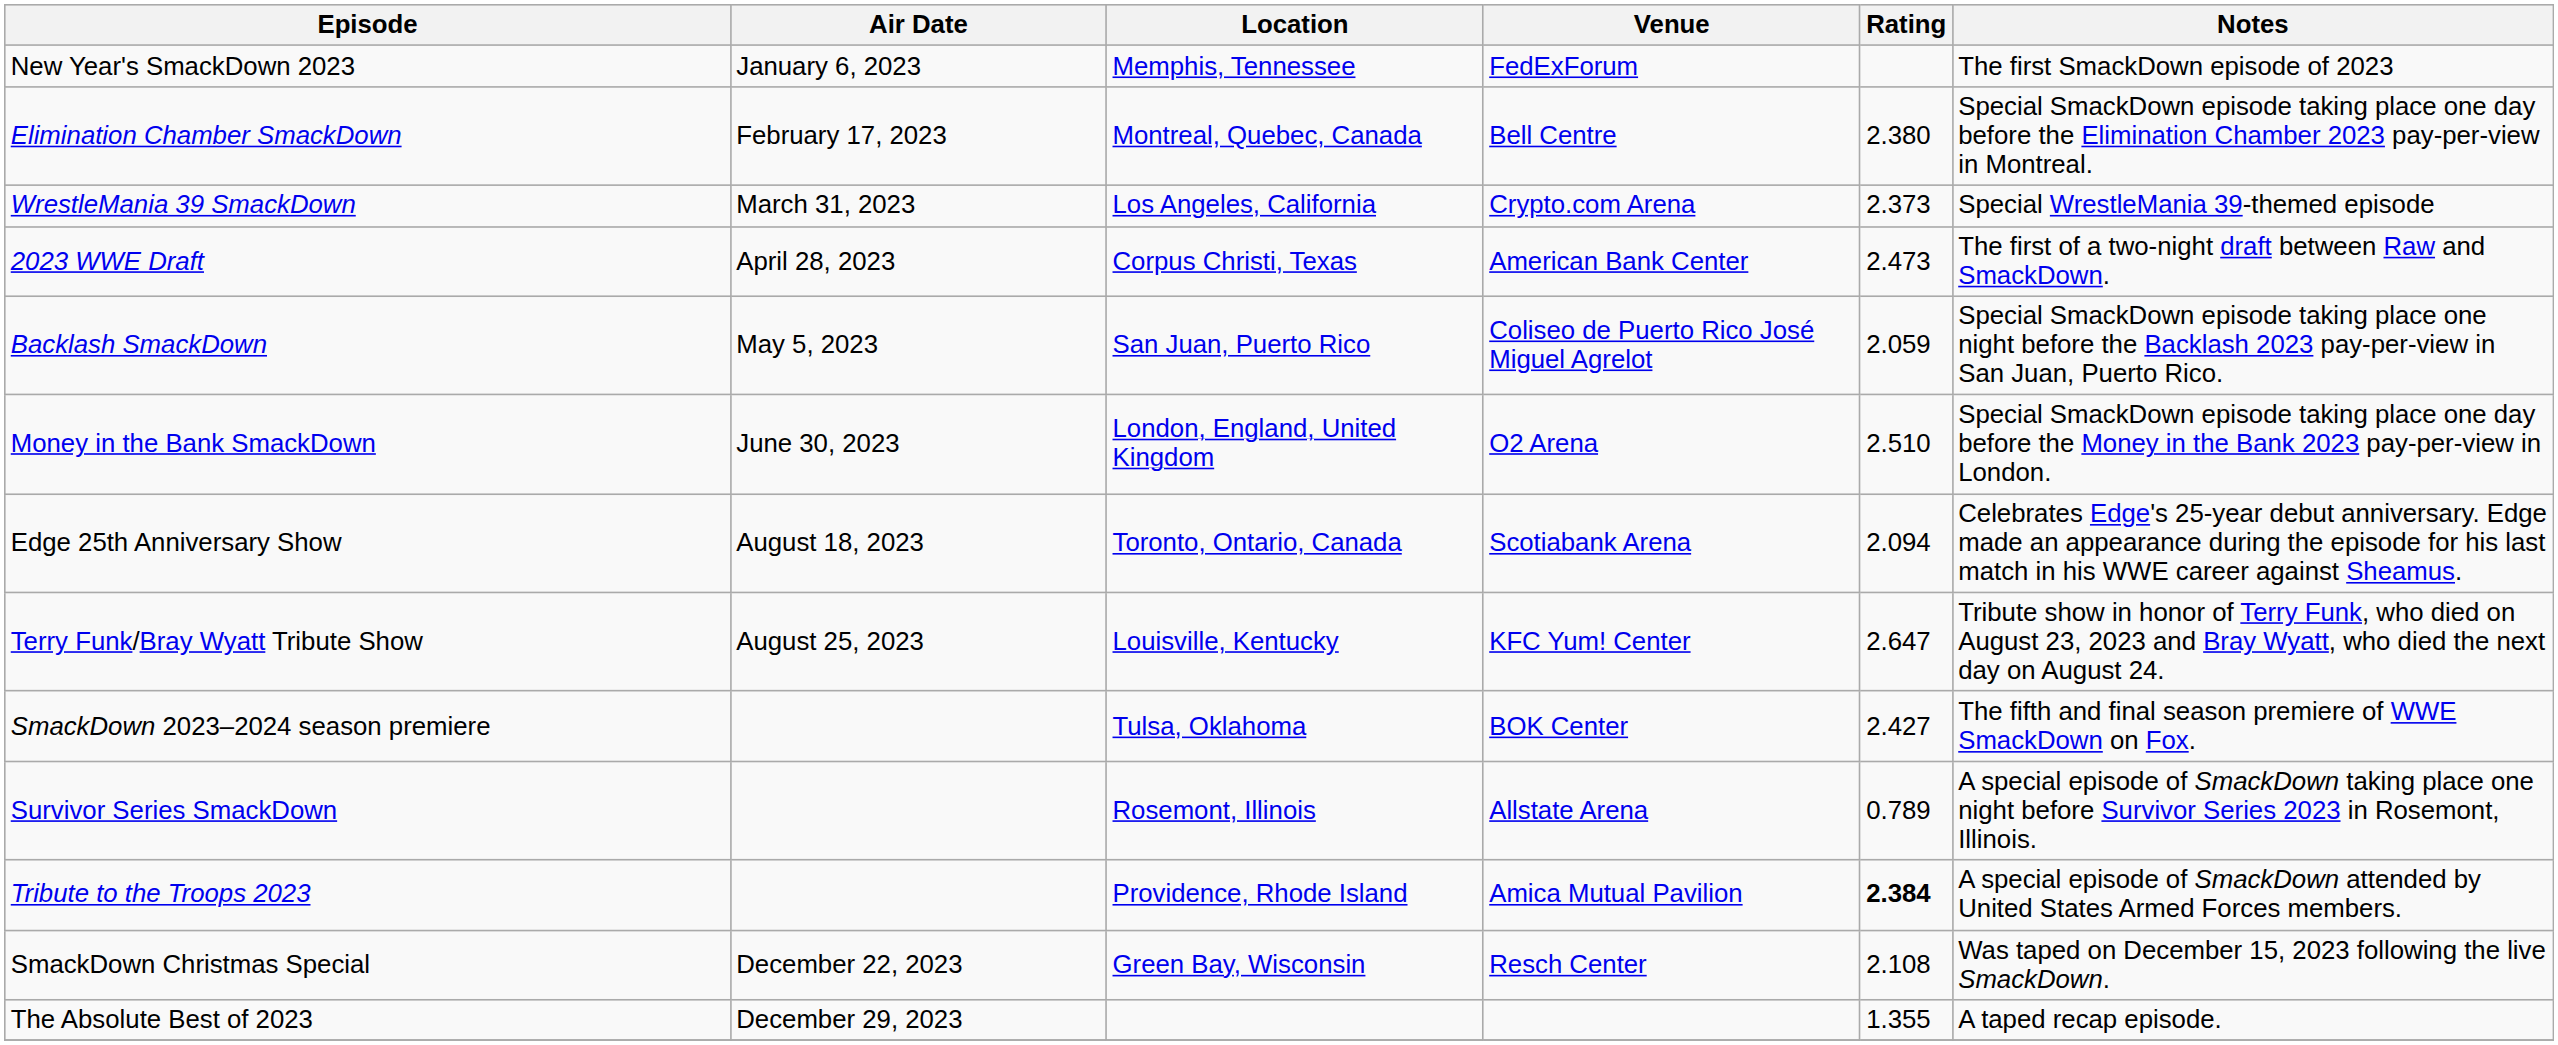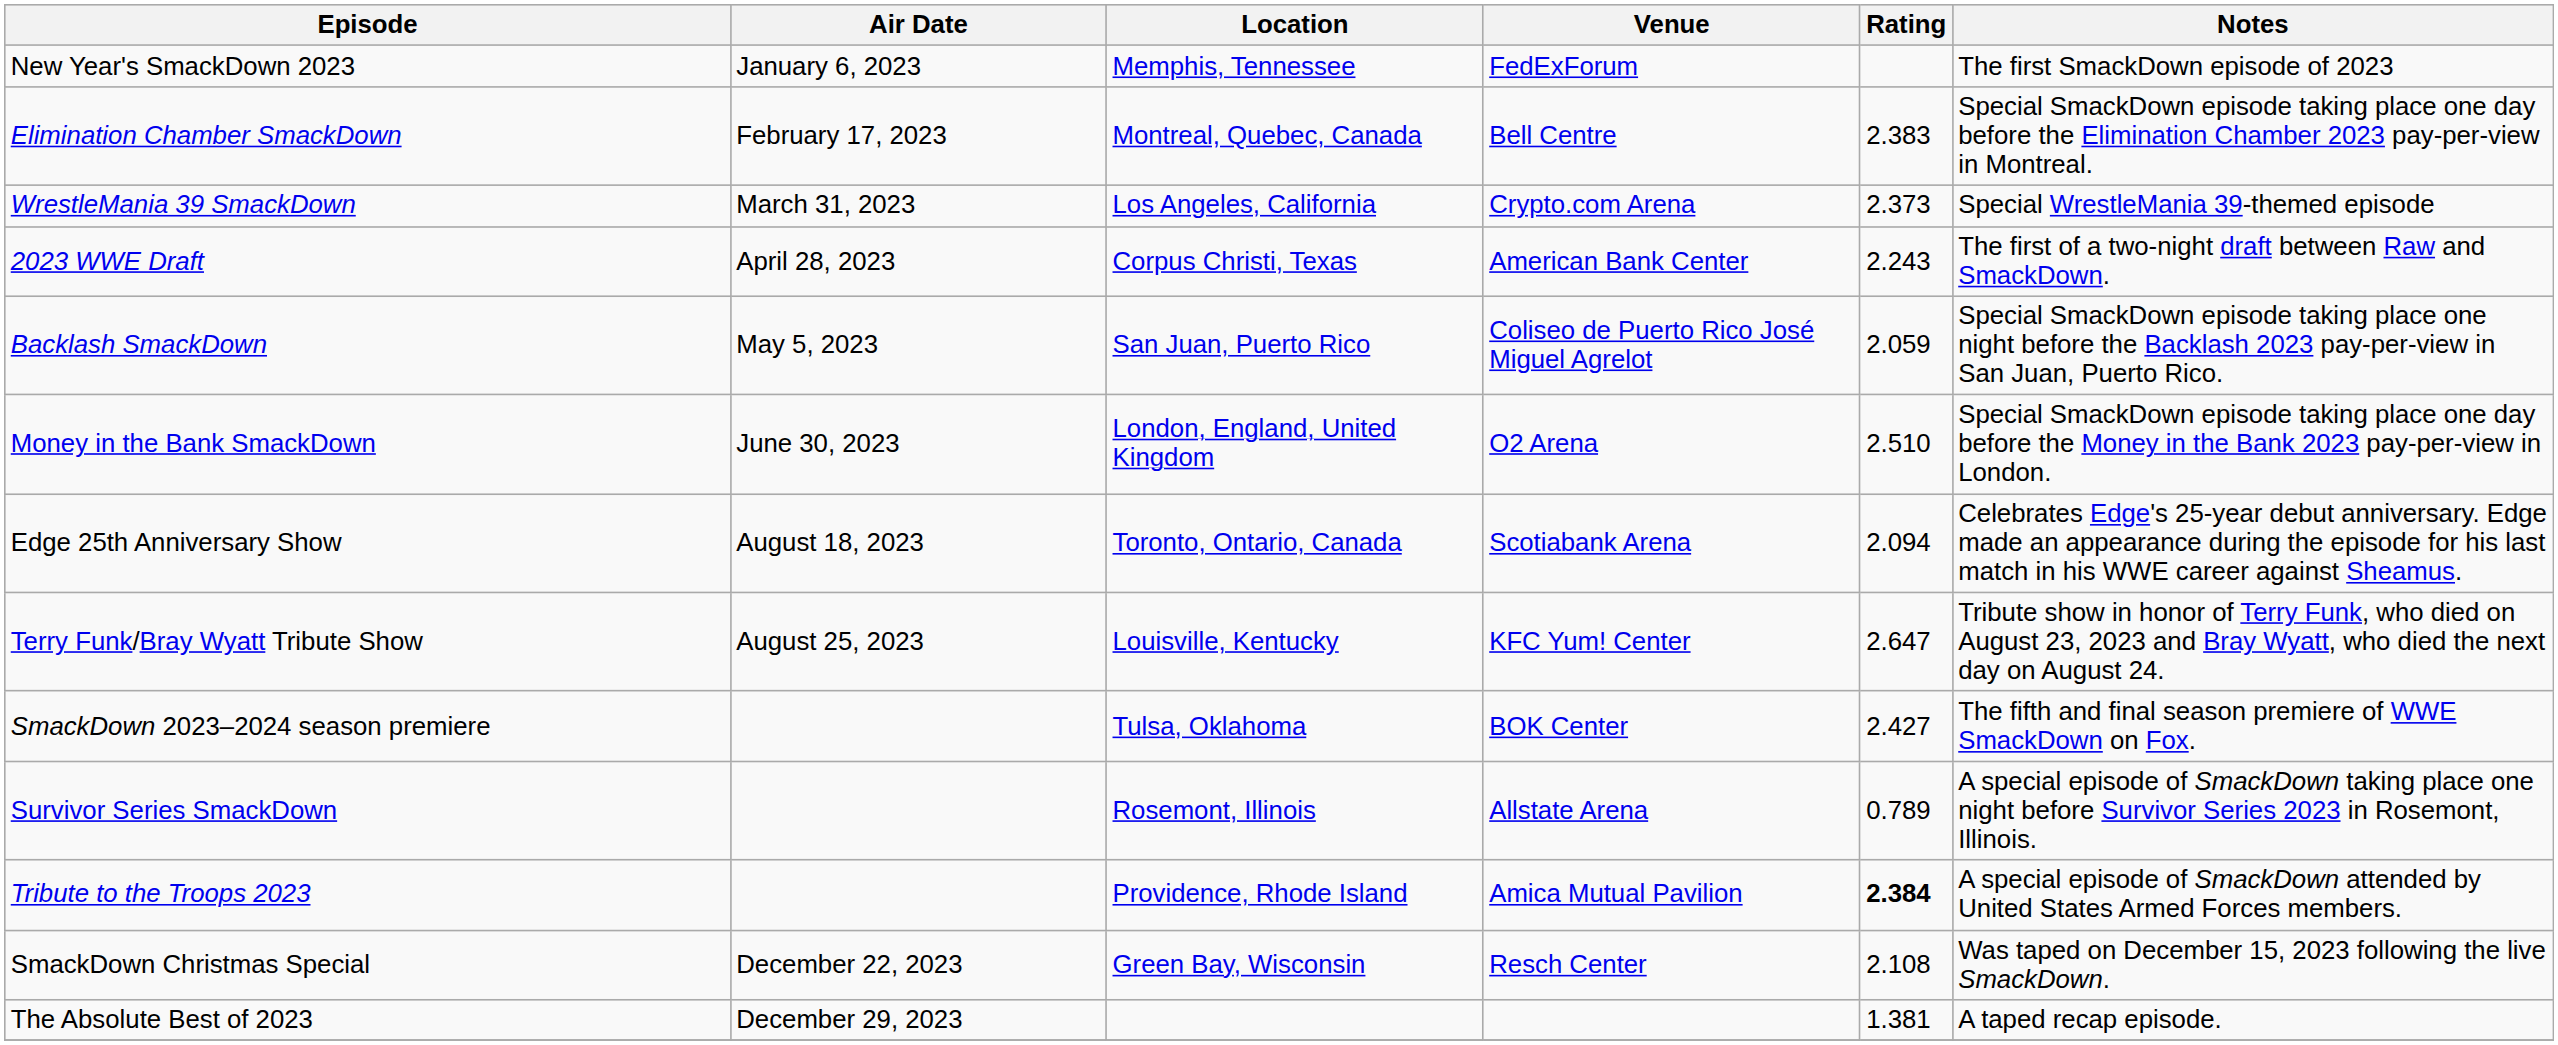 <table class="wikitable plainrowheaders sortable" style="width:100%;">
 <tr>
 <th style="width:29%;">Episode</th>
 <th style="width:15%;">Air Date</th>
 <th style="width:15%;">Location</th>
 <th style="width:15%;">Venue</th>
 <th style="width:2%;">Rating</th>
 <th style="width:99%;">Notes</th>
 </tr>
 <tr>
 <td>New Year's SmackDown 2023</td>
 <td>January 6, 2023</td>
 <td><a href='#'>Memphis, Tennessee</a></td>
 <td><a href='#'>FedExForum</a></td>
 <td></td>
 <td>The first SmackDown episode of 2023</td>
 </tr>
 <tr>
 <td><em><a href='#'>Elimination Chamber SmackDown</a></em></td>
 <td>February 17, 2023</td>
 <td><a href='#'>Montreal, Quebec, Canada</a></td>
 <td><a href='#'>Bell Centre</a></td>
-<td>2.380</td>
+<td>2.383</td>
 <td>Special SmackDown episode taking place one day before the <a href='#'>Elimination Chamber 2023</a> pay-per-view in Montreal.</td>
 </tr>
 <tr>
 <td><em><a href='#'>WrestleMania 39 SmackDown</a></em></td>
 <td>March 31, 2023</td>
 <td><a href='#'>Los Angeles, California</a></td>
 <td><a href='#'>Crypto.com Arena</a></td>
 <td>2.373</td>
 <td>Special <a href='#'>WrestleMania 39</a>-themed episode</td>
 </tr>
 <tr>
 <td><em><a href='#'>2023 WWE Draft</a></em></td>
 <td>April 28, 2023</td>
 <td><a href='#'>Corpus Christi, Texas</a></td>
 <td><a href='#'>American Bank Center</a></td>
-<td>2.473</td>
+<td>2.243</td>
 <td>The first of a two-night <a href='#'>draft</a> between <a href='#'>Raw</a> and <a href='#'>SmackDown</a>.</td>
 </tr>
 <tr>
 <td><em><a href='#'>Backlash SmackDown</a></em></td>
 <td>May 5, 2023</td>
 <td><a href='#'>San Juan, Puerto Rico</a></td>
 <td><a href='#'>Coliseo de Puerto Rico José Miguel Agrelot</a></td>
 <td>2.059</td>
 <td>Special SmackDown episode taking place one night before the <a href='#'>Backlash 2023</a> pay-per-view in San Juan, Puerto Rico.</td>
 </tr>
 <tr>
 <td><a href='#'>Money in the Bank SmackDown</a></td>
 <td>June 30, 2023</td>
 <td><a href='#'>London, England, United Kingdom</a></td>
 <td><a href='#'>O2 Arena</a></td>
 <td>2.510</td>
 <td>Special SmackDown episode taking place one day before the <a href='#'>Money in the Bank 2023</a> pay-per-view in London.</td>
 </tr>
 <tr>
 <td>Edge 25th Anniversary Show</td>
 <td>August 18, 2023</td>
 <td><a href='#'>Toronto, Ontario, Canada</a></td>
 <td><a href='#'>Scotiabank Arena</a></td>
 <td>2.094</td>
 <td>Celebrates <a href='#'>Edge</a>'s 25-year debut anniversary. Edge made an appearance during the episode for his last match in his WWE career against <a href='#'>Sheamus</a>.</td>
 </tr>
 <tr>
 <td><a href='#'>Terry Funk</a>/<a href='#'>Bray Wyatt</a> Tribute Show</td>
 <td>August 25, 2023</td>
 <td><a href='#'>Louisville, Kentucky</a></td>
 <td><a href='#'>KFC Yum! Center</a></td>
 <td>2.647</td>
 <td>Tribute show in honor of <a href='#'>Terry Funk</a>, who died on August 23, 2023 and <a href='#'>Bray Wyatt</a>, who died the next day on August 24.</td>
 </tr>
 <tr>
 <td><em>SmackDown</em> 2023–2024 season premiere</td>
 <td></td>
 <td><a href='#'>Tulsa, Oklahoma</a></td>
 <td><a href='#'>BOK Center</a></td>
 <td>2.427</td>
 <td>The fifth and final season premiere of <a href='#'>WWE SmackDown</a> on <a href='#'>Fox</a>.</td>
 </tr>
 <tr>
 <td><a href='#'>Survivor Series SmackDown</a></td>
 <td></td>
 <td><a href='#'>Rosemont, Illinois</a></td>
 <td><a href='#'>Allstate Arena</a></td>
 <td>0.789</td>
 <td>A special episode of <em>SmackDown</em> taking place one night before <a href='#'>Survivor Series 2023</a> in Rosemont, Illinois.</td>
 </tr>
 <tr>
 <td><em><a href='#'>Tribute to the Troops 2023</a></em></td>
 <td></td>
 <td><a href='#'>Providence, Rhode Island</a></td>
 <td><a href='#'>Amica Mutual Pavilion</a></td>
 <td><strong>2.384</strong></td>
 <td>A special episode of <em>SmackDown</em> attended by United States Armed Forces members.</td>
 </tr>
 <tr>
 <td>SmackDown Christmas Special</td>
 <td>December 22, 2023</td>
 <td><a href='#'>Green Bay, Wisconsin</a></td>
 <td><a href='#'>Resch Center</a></td>
 <td>2.108</td>
 <td>Was taped on December 15, 2023 following the live <em>SmackDown</em>.</td>
 </tr>
 <tr>
 <td>The Absolute Best of 2023</td>
 <td>December 29, 2023</td>
 <td></td>
 <td></td>
-<td>1.355</td>
+<td>1.381</td>
 <td>A taped recap episode.</td>
 </tr>
 <tr>
 </tr>
 </table>
